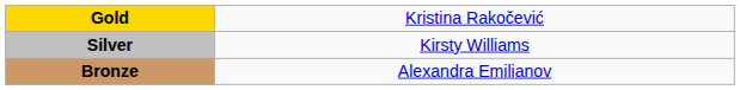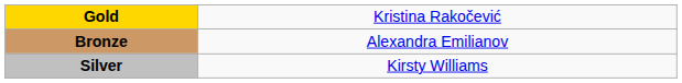 <table class="wikitable" style=" text-align:center; " width="35%">
 <tr>
 <td style="background:gold"><strong>Gold</strong></td>
 <td><a href='#'>Kristina Rakočević</a> <br><small></small></td>
 </tr>
 <tr>
+<td style="background:#cc9966"><strong>Bronze</strong></td>
+<td><a href='#'>Alexandra Emilianov</a> <br><small></small></td>
+</tr>
+<tr>
 <td style="background:silver"><strong>Silver</strong></td>
 <td><a href='#'>Kirsty Williams</a><br><small> </small></td>
 </tr>
-<tr>
-<td style="background:#cc9966"><strong>Bronze</strong></td>
-<td><a href='#'>Alexandra Emilianov</a> <br><small></small></td>
-</tr>
 </table>
